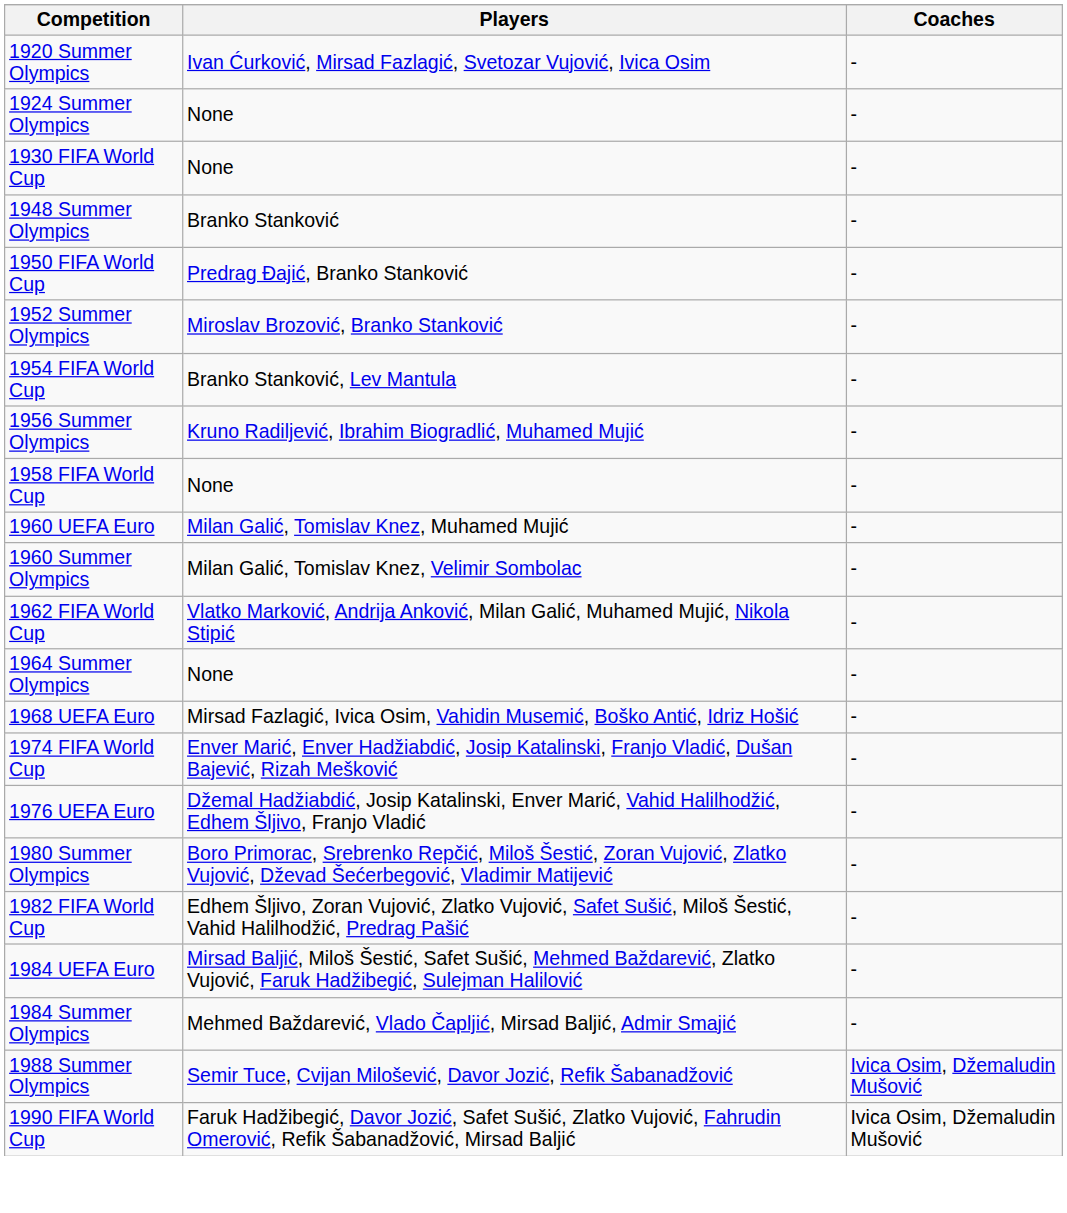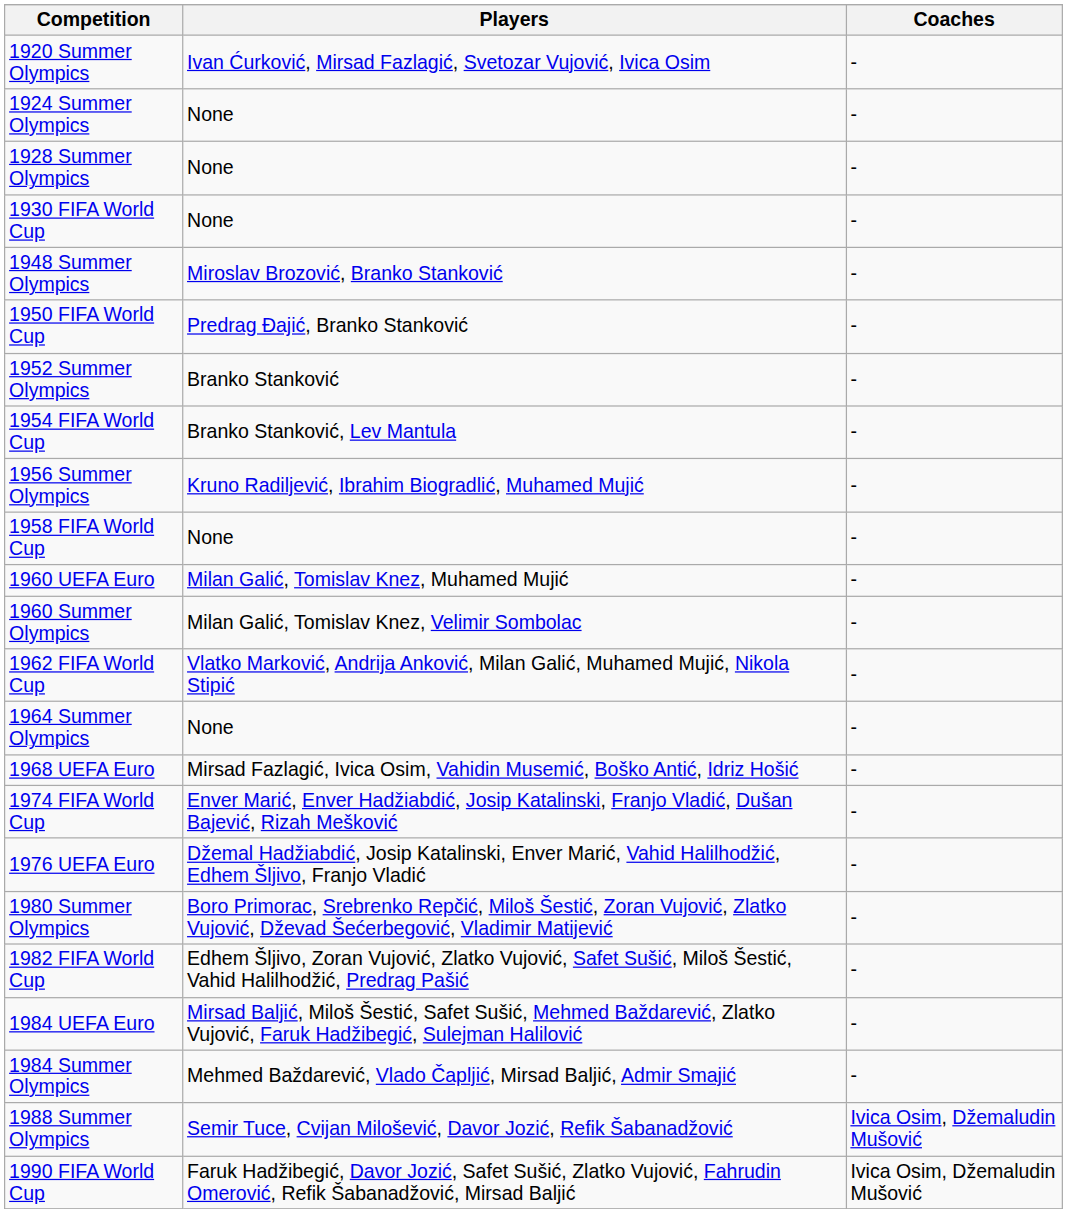 <table class="wikitable collapsible collapsed" style="text-align: left;">
 <tr>
 </tr>
 <tr>
 <th>Competition</th>
 <th>Players</th>
 <th>Coaches</th>
 </tr>
 <tr>
 <td> <a href='#'>1920 Summer Olympics</a></td>
 <td><a href='#'>Ivan Ćurković</a>, <a href='#'>Mirsad Fazlagić</a>, <a href='#'>Svetozar Vujović</a>, <a href='#'>Ivica Osim</a></td>
 <td>-</td>
 </tr>
 <tr>
 <td> <a href='#'>1924 Summer Olympics</a></td>
 <td>None</td>
 <td>-</td>
 </tr>
 <tr>
+<td> <a href='#'>1928 Summer Olympics</a></td>
+<td>None</td>
+<td>-</td>
+</tr>
+<tr>
 <td> <a href='#'>1930 FIFA World Cup</a></td>
 <td>None</td>
 <td>-</td>
 </tr>
 <tr>
 <td> <a href='#'>1948 Summer Olympics</a></td>
-<td>Branko Stanković</td>
+<td><a href='#'>Miroslav Brozović</a>, <a href='#'>Branko Stanković</a></td>
 <td>-</td>
 </tr>
 <tr>
 <td> <a href='#'>1950 FIFA World Cup</a></td>
 <td><a href='#'>Predrag Đajić</a>, Branko Stanković</td>
 <td>-</td>
 </tr>
 <tr>
 <td> <a href='#'>1952 Summer Olympics</a></td>
-<td><a href='#'>Miroslav Brozović</a>, <a href='#'>Branko Stanković</a></td>
+<td>Branko Stanković</td>
 <td>-</td>
 </tr>
 <tr>
 <td> <a href='#'>1954 FIFA World Cup</a></td>
 <td>Branko Stanković, <a href='#'>Lev Mantula</a></td>
 <td>-</td>
 </tr>
 <tr>
 <td> <a href='#'>1956 Summer Olympics</a></td>
 <td><a href='#'>Kruno Radiljević</a>, <a href='#'>Ibrahim Biogradlić</a>, <a href='#'>Muhamed Mujić</a></td>
 <td>-</td>
 </tr>
 <tr>
 <td> <a href='#'>1958 FIFA World Cup</a></td>
 <td>None</td>
 <td>-</td>
 </tr>
 <tr>
 <td> <a href='#'>1960 UEFA Euro</a></td>
 <td><a href='#'>Milan Galić</a>, <a href='#'>Tomislav Knez</a>, Muhamed Mujić</td>
 <td>-</td>
 </tr>
 <tr>
 <td> <a href='#'>1960 Summer Olympics</a></td>
 <td>Milan Galić, Tomislav Knez, <a href='#'>Velimir Sombolac</a></td>
 <td>-</td>
 </tr>
 <tr>
 <td> <a href='#'>1962 FIFA World Cup</a></td>
 <td><a href='#'>Vlatko Marković</a>, <a href='#'>Andrija Anković</a>, Milan Galić, Muhamed Mujić, <a href='#'>Nikola Stipić</a></td>
 <td>-</td>
 </tr>
 <tr>
 <td> <a href='#'>1964 Summer Olympics</a></td>
 <td>None</td>
 <td>-</td>
 </tr>
 <tr>
 <td> <a href='#'>1968 UEFA Euro</a></td>
 <td>Mirsad Fazlagić, Ivica Osim, <a href='#'>Vahidin Musemić</a>, <a href='#'>Boško Antić</a>, <a href='#'>Idriz Hošić</a></td>
 <td>-</td>
 </tr>
 <tr>
 <td> <a href='#'>1974 FIFA World Cup</a></td>
 <td><a href='#'>Enver Marić</a>, <a href='#'>Enver Hadžiabdić</a>, <a href='#'>Josip Katalinski</a>, <a href='#'>Franjo Vladić</a>, <a href='#'>Dušan Bajević</a>, <a href='#'>Rizah Mešković</a></td>
 <td>-</td>
 </tr>
 <tr>
 <td> <a href='#'>1976 UEFA Euro</a></td>
 <td><a href='#'>Džemal Hadžiabdić</a>, Josip Katalinski, Enver Marić, <a href='#'>Vahid Halilhodžić</a>, <a href='#'>Edhem Šljivo</a>, Franjo Vladić</td>
 <td>-</td>
 </tr>
 <tr>
 <td> <a href='#'>1980 Summer Olympics</a></td>
 <td><a href='#'>Boro Primorac</a>, <a href='#'>Srebrenko Repčić</a>, <a href='#'>Miloš Šestić</a>, <a href='#'>Zoran Vujović</a>, <a href='#'>Zlatko Vujović</a>, <a href='#'>Dževad Šećerbegović</a>, <a href='#'>Vladimir Matijević</a></td>
 <td>-</td>
 </tr>
 <tr>
 <td> <a href='#'>1982 FIFA World Cup</a></td>
 <td>Edhem Šljivo, Zoran Vujović, Zlatko Vujović, <a href='#'>Safet Sušić</a>, Miloš Šestić, Vahid Halilhodžić, <a href='#'>Predrag Pašić</a></td>
 <td>-</td>
 </tr>
 <tr>
 <td> <a href='#'>1984 UEFA Euro</a></td>
 <td><a href='#'>Mirsad Baljić</a>, Miloš Šestić, Safet Sušić, <a href='#'>Mehmed Baždarević</a>, Zlatko Vujović, <a href='#'>Faruk Hadžibegić</a>, <a href='#'>Sulejman Halilović</a></td>
 <td>-</td>
 </tr>
 <tr>
 <td> <a href='#'>1984 Summer Olympics</a></td>
 <td>Mehmed Baždarević, <a href='#'>Vlado Čapljić</a>, Mirsad Baljić, <a href='#'>Admir Smajić</a></td>
 <td>-</td>
 </tr>
 <tr>
 <td> <a href='#'>1988 Summer Olympics</a></td>
 <td><a href='#'>Semir Tuce</a>, <a href='#'>Cvijan Milošević</a>, <a href='#'>Davor Jozić</a>, <a href='#'>Refik Šabanadžović</a></td>
 <td><a href='#'>Ivica Osim</a>, <a href='#'>Džemaludin Mušović</a></td>
 </tr>
 <tr>
 <td> <a href='#'>1990 FIFA World Cup</a></td>
 <td>Faruk Hadžibegić, <a href='#'>Davor Jozić</a>, Safet Sušić, Zlatko Vujović, <a href='#'>Fahrudin Omerović</a>, Refik Šabanadžović, Mirsad Baljić</td>
 <td>Ivica Osim, Džemaludin Mušović</td>
 </tr>
 </table>
